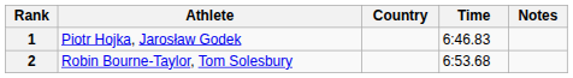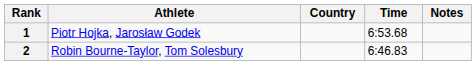 <table class="wikitable sortable" width=50%>
 <tr>
 <th>Rank</th>
 <th>Athlete</th>
 <th>Country</th>
 <th>Time</th>
 <th>Notes</th>
 </tr>
 <tr>
 <th>1</th>
 <td><a href='#'>Piotr Hojka</a>, <a href='#'>Jarosław&nbsp;Godek</a></td>
 <td></td>
-<td>6:46.83</td>
+<td>6:53.68</td>
 <td></td>
 </tr>
 <tr>
 <th>2</th>
 <td><a href='#'>Robin Bourne-Taylor</a>, <a href='#'>Tom&nbsp;Solesbury</a></td>
 <td></td>
-<td>6:53.68</td>
+<td>6:46.83</td>
 <td></td>
 </tr>
 </table>
